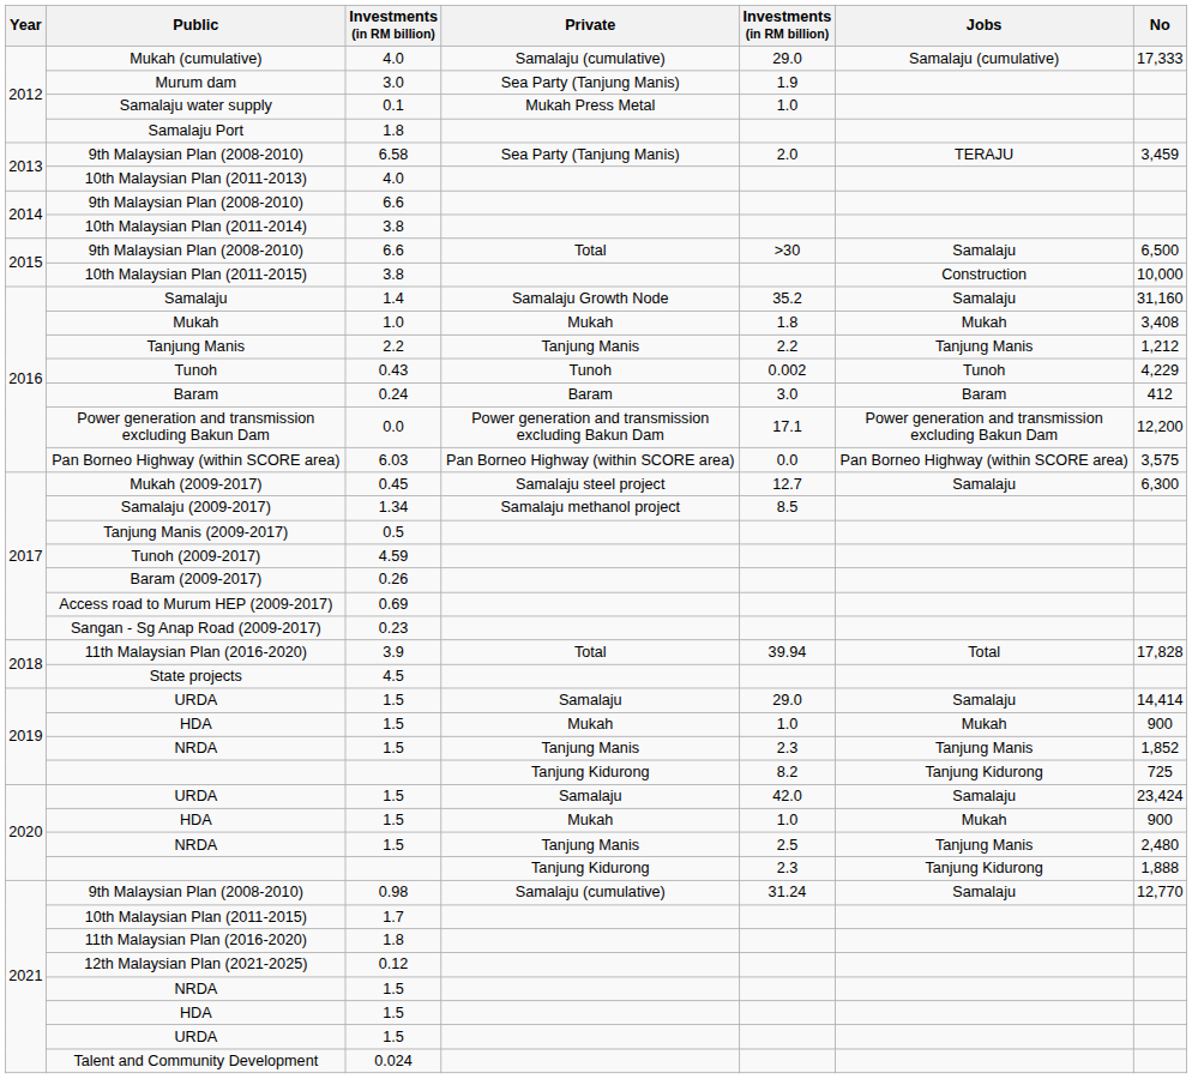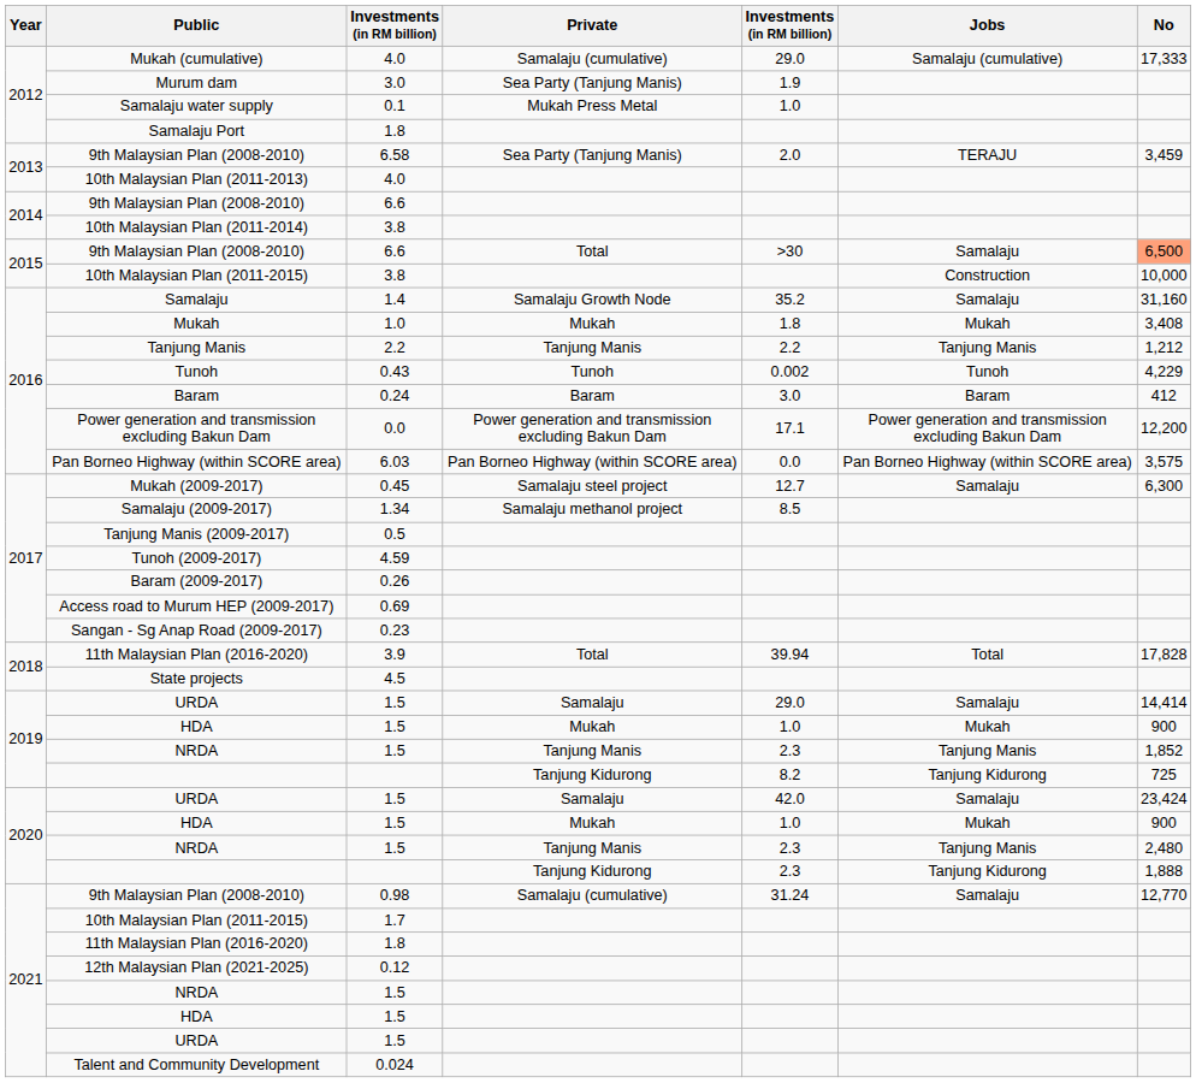 <table class="wikitable mw-collapsible" style="text-align:center;">
 <tr>
 <th>Year</th>
 <th>Public</th>
 <th>Investments<br><small>(in RM billion)</small></th>
 <th>Private</th>
 <th>Investments<br><small>(in RM billion)</small></th>
 <th>Jobs</th>
 <th>No</th>
 </tr>
 <tr>
 <td rowspan=4>2012</td>
 <td>Mukah (cumulative)</td>
 <td>4.0</td>
 <td>Samalaju (cumulative)</td>
 <td>29.0</td>
 <td>Samalaju (cumulative)</td>
 <td>17,333</td>
 </tr>
 <tr>
 <td>Murum dam</td>
 <td>3.0</td>
 <td>Sea Party (Tanjung Manis)</td>
 <td>1.9</td>
 <td></td>
 <td></td>
 </tr>
 <tr>
 <td>Samalaju water supply</td>
 <td>0.1</td>
 <td>Mukah Press Metal</td>
 <td>1.0</td>
 <td></td>
 <td></td>
 </tr>
 <tr>
 <td>Samalaju Port</td>
 <td>1.8</td>
 <td></td>
 <td></td>
 <td></td>
 <td></td>
 </tr>
 <tr>
 <td rowspan=2>2013</td>
 <td>9th Malaysian Plan (2008-2010)</td>
 <td>6.58</td>
 <td>Sea Party (Tanjung Manis)</td>
 <td>2.0</td>
 <td>TERAJU</td>
 <td>3,459</td>
 </tr>
 <tr>
 <td>10th Malaysian Plan (2011-2013)</td>
 <td>4.0</td>
 <td></td>
 <td></td>
 <td></td>
 <td></td>
 </tr>
 <tr>
 <td rowspan=2>2014</td>
 <td>9th Malaysian Plan (2008-2010)</td>
 <td>6.6</td>
 <td></td>
 <td></td>
 <td></td>
 <td></td>
 </tr>
 <tr>
 <td>10th Malaysian Plan (2011-2014)</td>
 <td>3.8</td>
 <td></td>
 <td></td>
 <td></td>
 <td></td>
 </tr>
 <tr>
 <td rowspan=2>2015</td>
 <td>9th Malaysian Plan (2008-2010)</td>
 <td>6.6</td>
 <td>Total</td>
 <td>>30</td>
 <td>Samalaju</td>
-<td>6,500</td>
+<td style="background: lightsalmon;">6,500</td>
 </tr>
 <tr>
 <td>10th Malaysian Plan (2011-2015)</td>
 <td>3.8</td>
 <td></td>
 <td></td>
 <td>Construction</td>
 <td>10,000</td>
 </tr>
 <tr>
 <td rowspan=7>2016</td>
 <td>Samalaju</td>
 <td>1.4</td>
 <td>Samalaju Growth Node</td>
 <td>35.2</td>
 <td>Samalaju</td>
 <td>31,160</td>
 </tr>
 <tr>
 <td>Mukah</td>
 <td>1.0</td>
 <td>Mukah</td>
 <td>1.8</td>
 <td>Mukah</td>
 <td>3,408</td>
 </tr>
 <tr>
 <td>Tanjung Manis</td>
 <td>2.2</td>
 <td>Tanjung Manis</td>
 <td>2.2</td>
 <td>Tanjung Manis</td>
 <td>1,212</td>
 </tr>
 <tr>
 <td>Tunoh</td>
 <td>0.43</td>
 <td>Tunoh</td>
 <td>0.002</td>
 <td>Tunoh</td>
 <td>4,229</td>
 </tr>
 <tr>
 <td>Baram</td>
 <td>0.24</td>
 <td>Baram</td>
 <td>3.0</td>
 <td>Baram</td>
 <td>412</td>
 </tr>
 <tr>
 <td>Power generation and transmission excluding Bakun Dam</td>
 <td>0.0</td>
 <td>Power generation and transmission excluding Bakun Dam</td>
 <td>17.1</td>
 <td>Power generation and transmission excluding Bakun Dam</td>
 <td>12,200</td>
 </tr>
 <tr>
 <td>Pan Borneo Highway (within SCORE area)</td>
 <td>6.03</td>
 <td>Pan Borneo Highway (within SCORE area)</td>
 <td>0.0</td>
 <td>Pan Borneo Highway (within SCORE area)</td>
 <td>3,575</td>
 </tr>
 <tr>
 <td rowspan=7>2017</td>
 <td>Mukah (2009-2017)</td>
 <td>0.45</td>
 <td>Samalaju steel project</td>
 <td>12.7</td>
 <td>Samalaju</td>
 <td>6,300</td>
 </tr>
 <tr>
 <td>Samalaju (2009-2017)</td>
 <td>1.34</td>
 <td>Samalaju methanol project</td>
 <td>8.5</td>
 <td></td>
 <td></td>
 </tr>
 <tr>
 <td>Tanjung Manis (2009-2017)</td>
 <td>0.5</td>
 <td></td>
 <td></td>
 <td></td>
 <td></td>
 </tr>
 <tr>
 <td>Tunoh (2009-2017)</td>
 <td>4.59</td>
 <td></td>
 <td></td>
 <td></td>
 <td></td>
 </tr>
 <tr>
 <td>Baram (2009-2017)</td>
 <td>0.26</td>
 <td></td>
 <td></td>
 <td></td>
 <td></td>
 </tr>
 <tr>
 <td>Access road to Murum HEP (2009-2017)</td>
 <td>0.69</td>
 <td></td>
 <td></td>
 <td></td>
 <td></td>
 </tr>
 <tr>
 <td>Sangan - Sg Anap Road (2009-2017)</td>
 <td>0.23</td>
 <td></td>
 <td></td>
 <td></td>
 <td></td>
 </tr>
 <tr>
 <td rowspan=2>2018</td>
 <td>11th Malaysian Plan (2016-2020)</td>
 <td>3.9</td>
 <td>Total</td>
 <td>39.94</td>
 <td>Total</td>
 <td>17,828</td>
 </tr>
 <tr>
 <td>State projects</td>
 <td>4.5</td>
 <td></td>
 <td></td>
 <td></td>
 <td></td>
 </tr>
 <tr>
 <td rowspan=4>2019</td>
 <td>URDA</td>
 <td>1.5</td>
 <td>Samalaju</td>
 <td>29.0</td>
 <td>Samalaju</td>
 <td>14,414</td>
 </tr>
 <tr>
 <td>HDA</td>
 <td>1.5</td>
 <td>Mukah</td>
 <td>1.0</td>
 <td>Mukah</td>
 <td>900</td>
 </tr>
 <tr>
 <td>NRDA</td>
 <td>1.5</td>
 <td>Tanjung Manis</td>
 <td>2.3</td>
 <td>Tanjung Manis</td>
 <td>1,852</td>
 </tr>
 <tr>
 <td></td>
 <td></td>
 <td>Tanjung Kidurong</td>
 <td>8.2</td>
 <td>Tanjung Kidurong</td>
 <td>725</td>
 </tr>
 <tr>
 <td rowspan=4>2020</td>
 <td>URDA</td>
 <td>1.5</td>
 <td>Samalaju</td>
 <td>42.0</td>
 <td>Samalaju</td>
 <td>23,424</td>
 </tr>
 <tr>
 <td>HDA</td>
 <td>1.5</td>
 <td>Mukah</td>
 <td>1.0</td>
 <td>Mukah</td>
 <td>900</td>
 </tr>
 <tr>
 <td>NRDA</td>
 <td>1.5</td>
 <td>Tanjung Manis</td>
-<td>2.5</td>
+<td>2.3</td>
 <td>Tanjung Manis</td>
 <td>2,480</td>
 </tr>
 <tr>
 <td></td>
 <td></td>
 <td>Tanjung Kidurong</td>
 <td>2.3</td>
 <td>Tanjung Kidurong</td>
 <td>1,888</td>
 </tr>
 <tr>
 <td rowspan=8>2021</td>
 <td>9th Malaysian Plan (2008-2010)</td>
 <td>0.98</td>
 <td>Samalaju (cumulative)</td>
 <td>31.24</td>
 <td>Samalaju</td>
 <td>12,770</td>
 </tr>
 <tr>
 <td>10th Malaysian Plan (2011-2015)</td>
 <td>1.7</td>
 <td></td>
 <td></td>
 <td></td>
 <td></td>
 </tr>
 <tr>
 <td>11th Malaysian Plan (2016-2020)</td>
 <td>1.8</td>
 <td></td>
 <td></td>
 <td></td>
 <td></td>
 </tr>
 <tr>
 <td>12th Malaysian Plan (2021-2025)</td>
 <td>0.12</td>
 <td></td>
 <td></td>
 <td></td>
 <td></td>
 </tr>
 <tr>
 <td>NRDA</td>
 <td>1.5</td>
 <td></td>
 <td></td>
 <td></td>
 <td></td>
 </tr>
 <tr>
 <td>HDA</td>
 <td>1.5</td>
 <td></td>
 <td></td>
 <td></td>
 <td></td>
 </tr>
 <tr>
 <td>URDA</td>
 <td>1.5</td>
 <td></td>
 <td></td>
 <td></td>
 <td></td>
 </tr>
 <tr>
 <td>Talent and Community Development</td>
 <td>0.024</td>
 <td></td>
 <td></td>
 <td></td>
 <td></td>
 </tr>
 </table>
